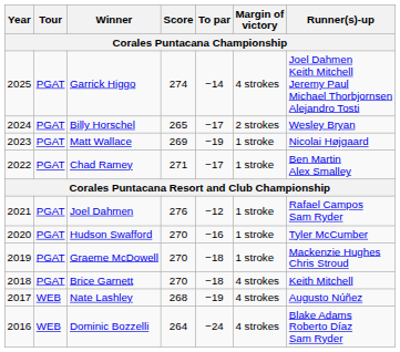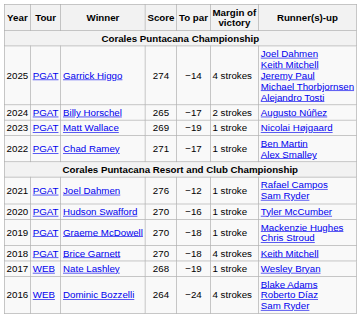 <table class=wikitable style=font-size:95%>
 <tr>
 <th>Year</th>
 <th>Tour</th>
 <th>Winner</th>
 <th>Score</th>
 <th>To par</th>
 <th>Margin of<br>victory</th>
 <th>Runner(s)-up</th>
 </tr>
 <tr>
 <th colspan=7>Corales Puntacana Championship</th>
 </tr>
 <tr>
 <td>2025</td>
 <td><a href='#'>PGAT</a></td>
 <td> <a href='#'>Garrick Higgo</a></td>
 <td align=center>274</td>
 <td align=center>−14</td>
 <td>4 strokes</td>
 <td> <a href='#'>Joel Dahmen</a><br> <a href='#'>Keith Mitchell</a><br> <a href='#'>Jeremy Paul</a><br> <a href='#'>Michael Thorbjornsen</a><br> <a href='#'>Alejandro Tosti</a></td>
 </tr>
 <tr>
 <td>2024</td>
 <td><a href='#'>PGAT</a></td>
 <td> <a href='#'>Billy Horschel</a></td>
 <td align=center>265</td>
 <td align=center>−17</td>
 <td>2 strokes</td>
-<td> <a href='#'>Wesley Bryan</a></td>
+<td> <a href='#'>Augusto Núñez</a></td>
 </tr>
 <tr>
 <td>2023</td>
 <td><a href='#'>PGAT</a></td>
 <td> <a href='#'>Matt Wallace</a></td>
 <td align=center>269</td>
 <td align=center>−19</td>
 <td>1 stroke</td>
 <td> <a href='#'>Nicolai Højgaard</a></td>
 </tr>
 <tr>
 <td>2022</td>
 <td><a href='#'>PGAT</a></td>
 <td> <a href='#'>Chad Ramey</a></td>
 <td align=center>271</td>
 <td align=center>−17</td>
 <td>1 stroke</td>
 <td> <a href='#'>Ben Martin</a><br> <a href='#'>Alex Smalley</a></td>
 </tr>
 <tr>
 <th colspan=7>Corales Puntacana Resort and Club Championship</th>
 </tr>
 <tr>
 <td>2021</td>
 <td><a href='#'>PGAT</a></td>
 <td> <a href='#'>Joel Dahmen</a></td>
 <td align=center>276</td>
 <td align=center>−12</td>
 <td>1 stroke</td>
 <td> <a href='#'>Rafael Campos</a><br> <a href='#'>Sam Ryder</a></td>
 </tr>
 <tr>
 <td>2020</td>
 <td><a href='#'>PGAT</a></td>
 <td> <a href='#'>Hudson Swafford</a></td>
 <td align=center>270</td>
 <td align=center>−16</td>
 <td>1 stroke</td>
 <td> <a href='#'>Tyler McCumber</a></td>
 </tr>
 <tr>
 <td>2019</td>
 <td><a href='#'>PGAT</a></td>
 <td> <a href='#'>Graeme McDowell</a></td>
 <td align=center>270</td>
 <td align=center>−18</td>
 <td>1 stroke</td>
 <td> <a href='#'>Mackenzie Hughes</a><br> <a href='#'>Chris Stroud</a></td>
 </tr>
 <tr>
 <td>2018</td>
 <td><a href='#'>PGAT</a></td>
 <td> <a href='#'>Brice Garnett</a></td>
 <td align=center>270</td>
 <td align=center>−18</td>
 <td>4 strokes</td>
 <td> <a href='#'>Keith Mitchell</a></td>
 </tr>
 <tr>
 <td>2017</td>
 <td><a href='#'>WEB</a></td>
 <td> <a href='#'>Nate Lashley</a></td>
 <td align=center>268</td>
 <td align=center>−19</td>
-<td>4 strokes</td>
-<td> <a href='#'>Augusto Núñez</a></td>
+<td>1 stroke</td>
+<td> <a href='#'>Wesley Bryan</a></td>
 </tr>
 <tr>
 <td>2016</td>
 <td><a href='#'>WEB</a></td>
 <td> <a href='#'>Dominic Bozzelli</a></td>
 <td align=center>264</td>
 <td align=center>−24</td>
 <td>4 strokes</td>
 <td> <a href='#'>Blake Adams</a><br> <a href='#'>Roberto Díaz</a><br> <a href='#'>Sam Ryder</a></td>
 </tr>
 </table>
